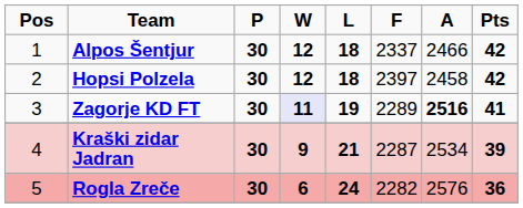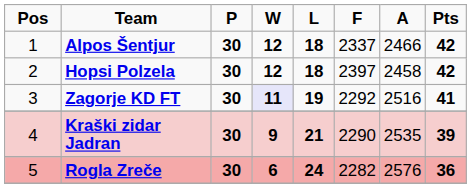 <table class="wikitable sortable" style="text-align: center; font-size:95%">
 <tr>
 <td width="44"><strong>Pos</strong></td>
 <td width="128"><strong>Team</strong></td>
 <td width="30"><strong>P</strong></td>
 <td width="30"><strong>W</strong></td>
 <td width="30"><strong>L</strong></td>
 <td width="30"><strong>F</strong></td>
 <td width="30"><strong>A</strong></td>
 <td width="30"><strong>Pts</strong></td>
 </tr>
 <tr>
 <td>1</td>
 <td align="left"><strong><a href='#'>Alpos Šentjur</a></strong></td>
 <td><strong>30</strong></td>
 <td><strong>12</strong></td>
 <td><strong>18</strong></td>
 <td>2337</td>
 <td>2466</td>
 <td><strong>42</strong></td>
 </tr>
 <tr>
 <td>2</td>
 <td align="left"><strong><a href='#'>Hopsi Polzela</a></strong></td>
 <td><strong>30</strong></td>
 <td><strong>12</strong></td>
 <td><strong>18</strong></td>
 <td>2397</td>
 <td>2458</td>
 <td><strong>42</strong></td>
 </tr>
 <tr>
 <td>3</td>
 <td align="left"><strong><a href='#'>Zagorje KD FT</a></strong></td>
 <td><strong>30</strong></td>
 <td style="background: lavender;"><strong>11</strong></td>
 <td><strong>19</strong></td>
-<td>2289</td>
-<td><strong>2516</strong></td>
+<td>2292</td>
+<td>2516</td>
 <td><strong>41</strong></td>
 </tr>
 <tr>
 </tr>
 <tr bgcolor=F6CECE>
 <td>4</td>
 <td align="left"><strong><a href='#'>Kraški zidar Jadran</a></strong></td>
 <td><strong>30</strong></td>
 <td><strong>9</strong></td>
 <td><strong>21</strong></td>
-<td>2287</td>
-<td>2534</td>
+<td>2290</td>
+<td>2535</td>
 <td><strong>39</strong></td>
 </tr>
 <tr>
 </tr>
 <tr bgcolor=F5A9A9>
 <td>5</td>
 <td align="left"><strong><a href='#'>Rogla Zreče</a></strong></td>
 <td><strong>30</strong></td>
 <td><strong>6</strong></td>
 <td><strong>24</strong></td>
 <td>2282</td>
 <td>2576</td>
 <td><strong>36</strong></td>
 </tr>
 <tr>
 </tr>
 </table>
